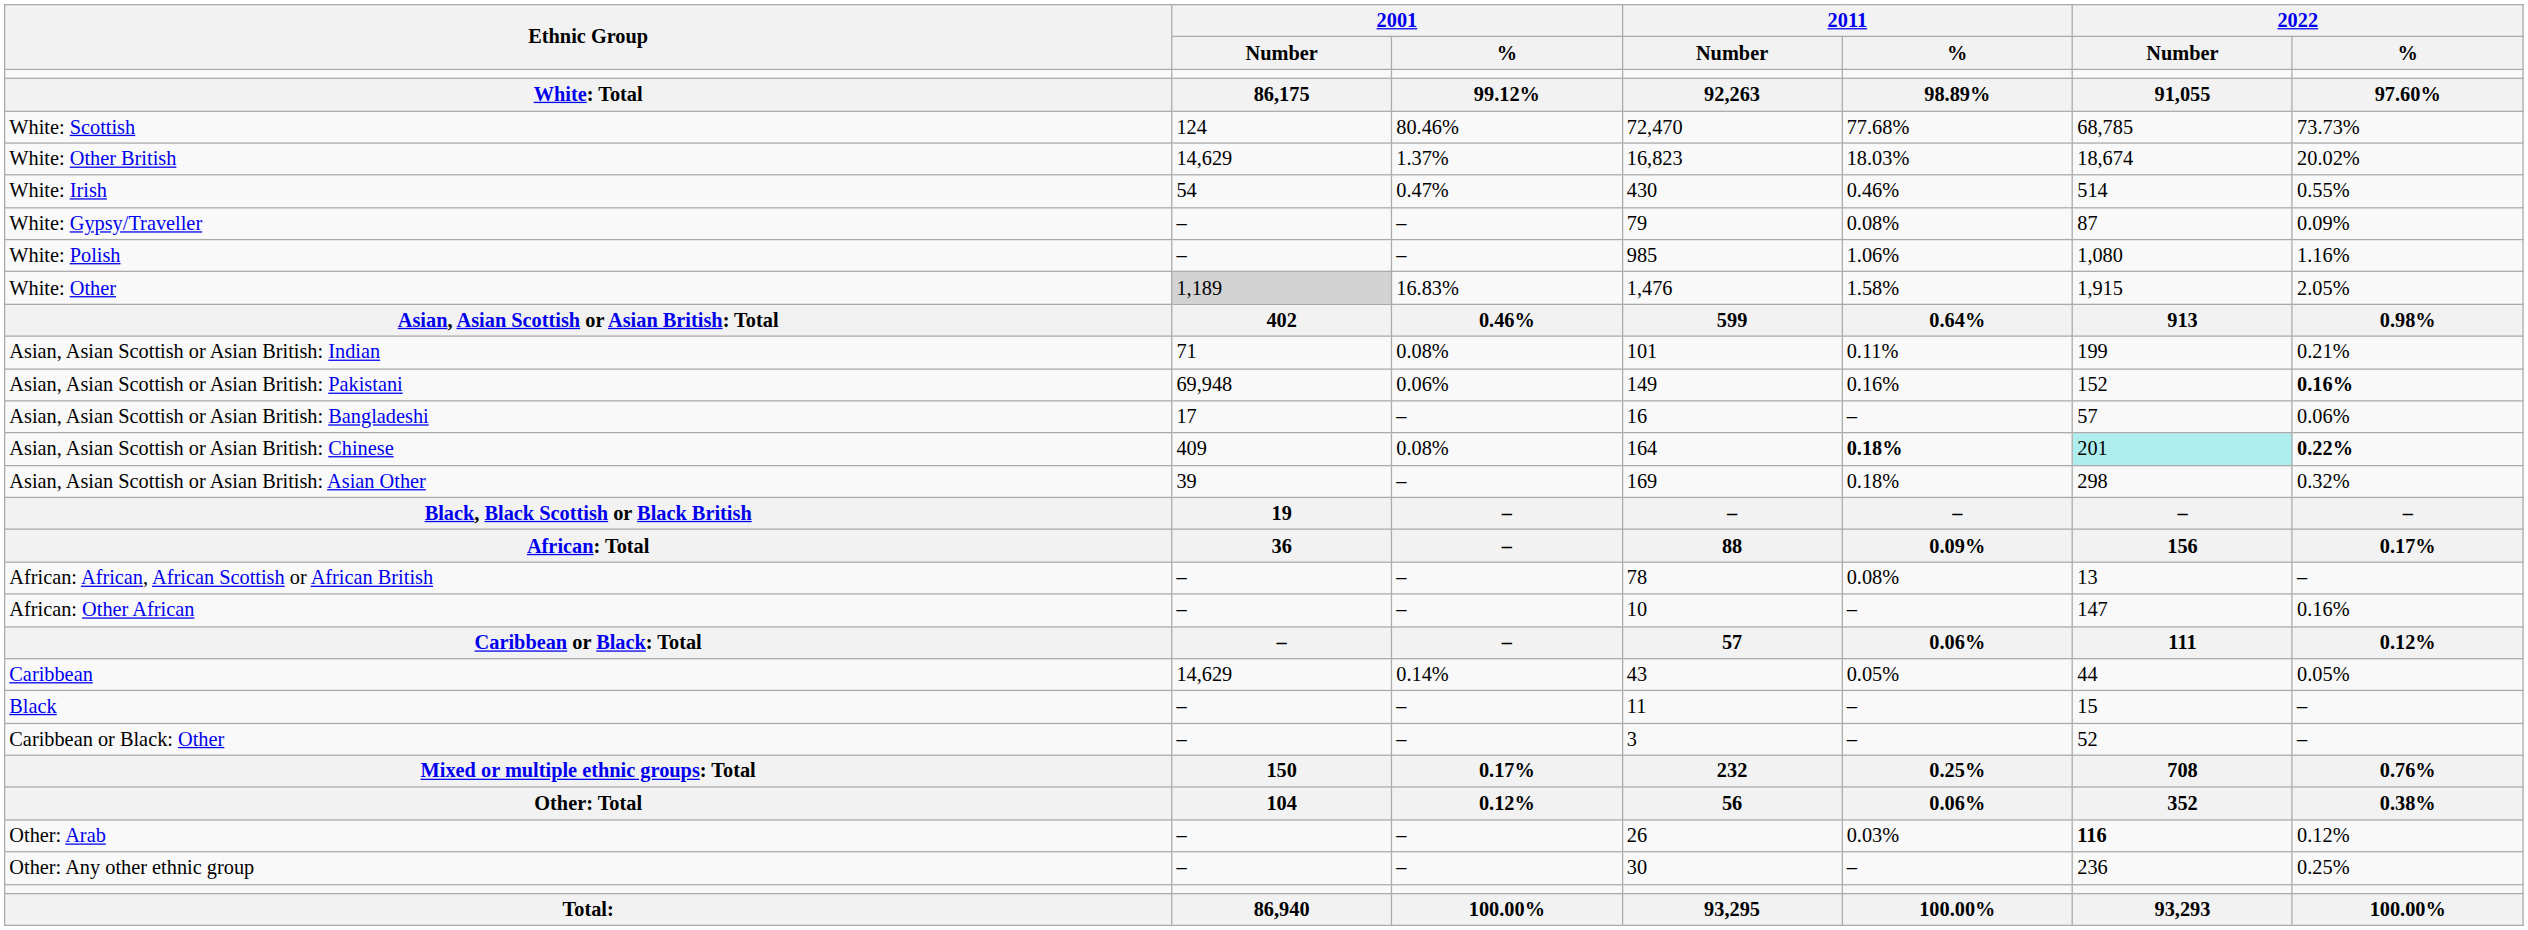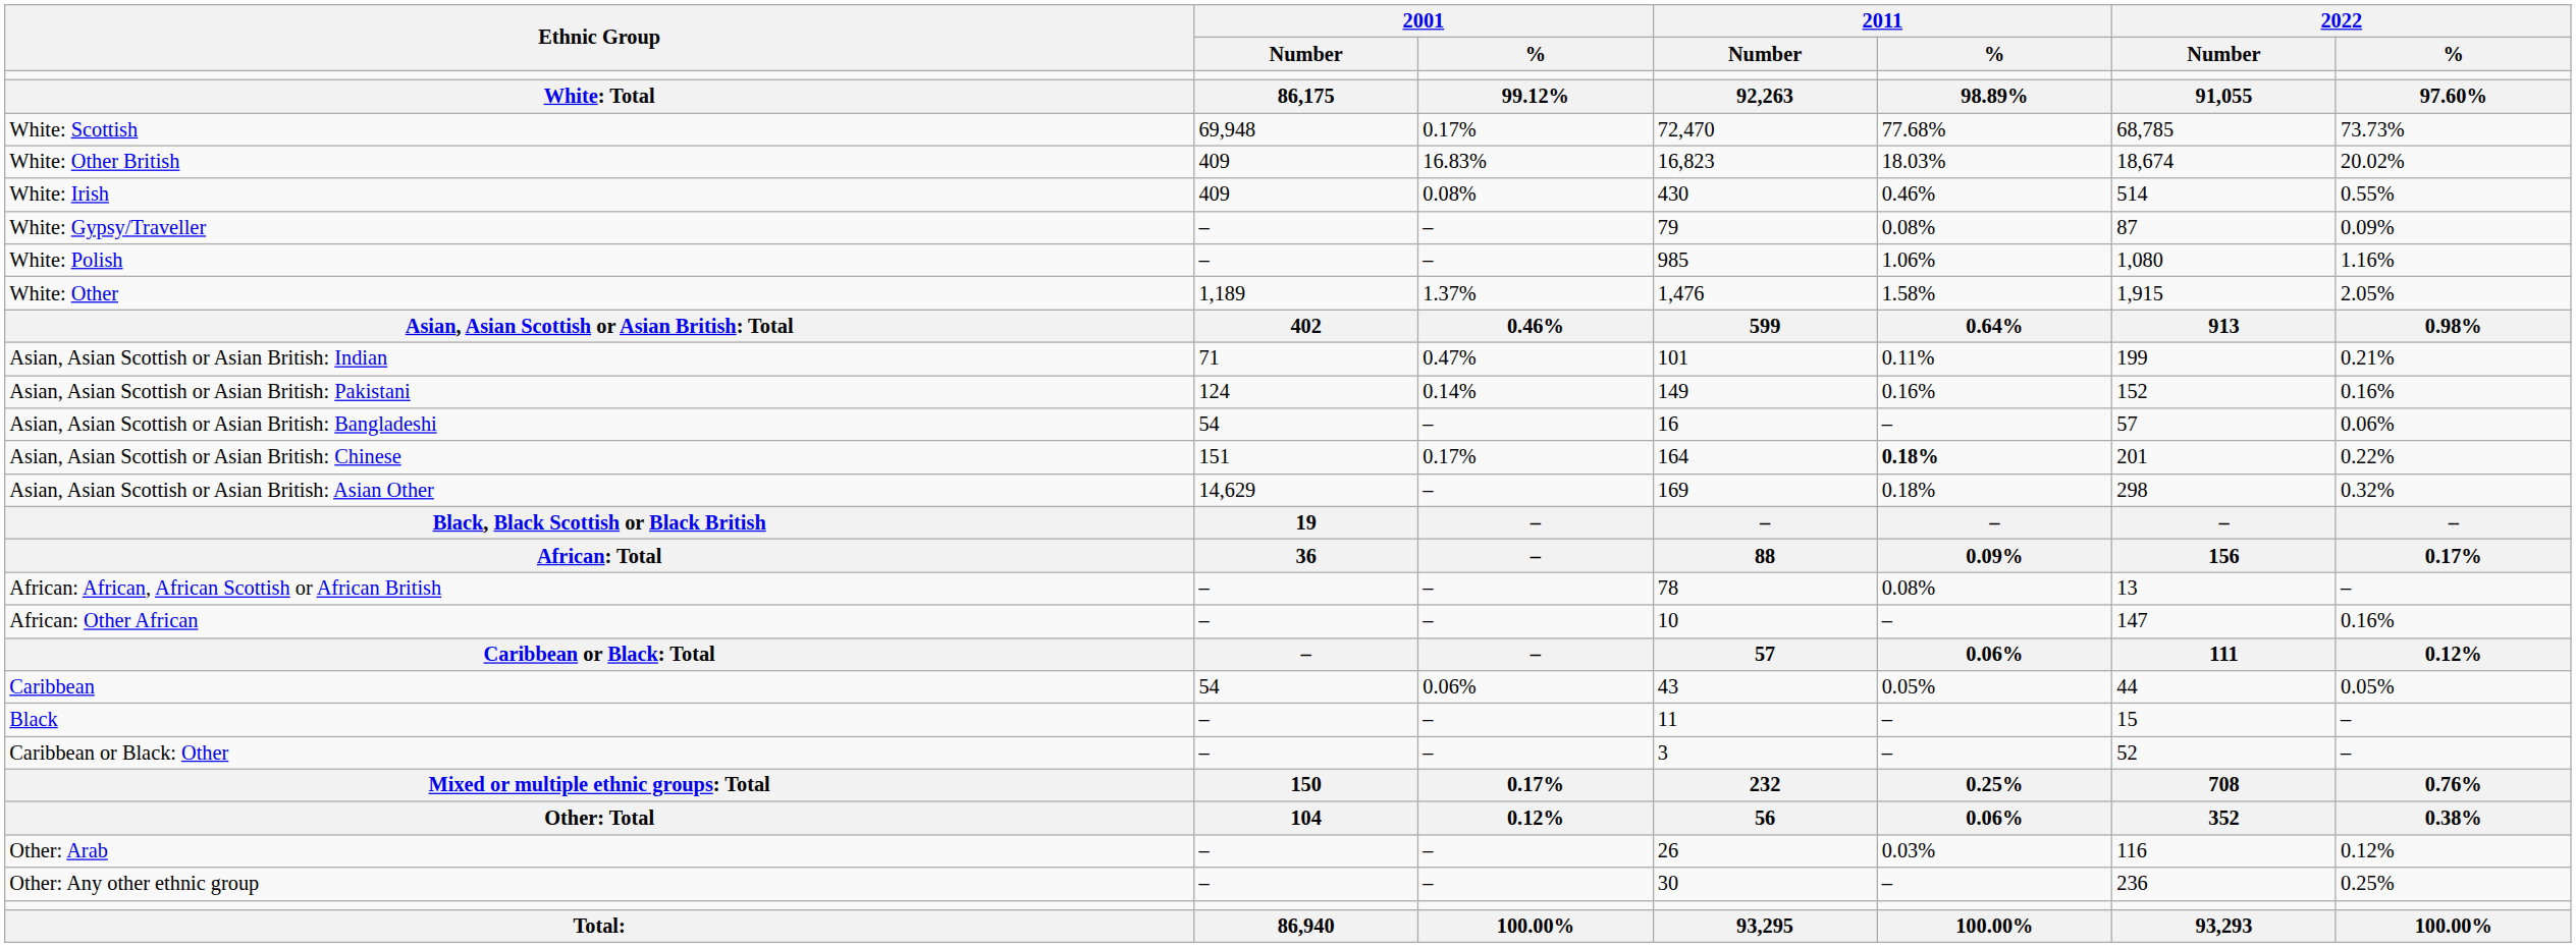 <table class="wikitable sortable" width="100%">
 <tr>
 <th rowspan="2">Ethnic Group</th>
 <th colspan="2"><a href='#'>2001</a></th>
 <th colspan="2"><a href='#'>2011</a></th>
 <th colspan="2"><a href='#'>2022</a></th>
 </tr>
 <tr>
 <th>Number</th>
 <th>%</th>
 <th>Number</th>
 <th>%</th>
 <th>Number</th>
 <th>%</th>
 </tr>
 <tr>
 <td></td>
 <td></td>
 <td></td>
 <td></td>
 <td></td>
 <td></td>
 <td></td>
 </tr>
 <tr>
 <th><a href='#'>White</a>: Total</th>
 <th>86,175</th>
 <th>99.12%</th>
 <th>92,263</th>
 <th>98.89%</th>
 <th>91,055</th>
 <th>97.60%</th>
 </tr>
 <tr>
 <td>White: <a href='#'>Scottish</a></td>
-<td>124</td>
-<td>80.46%</td>
+<td>69,948</td>
+<td>0.17%</td>
 <td>72,470</td>
 <td>77.68%</td>
 <td>68,785</td>
 <td>73.73%</td>
 </tr>
 <tr>
 <td>White: <a href='#'>Other British</a></td>
-<td>14,629</td>
-<td>1.37%</td>
+<td>409</td>
+<td>16.83%</td>
 <td>16,823</td>
 <td>18.03%</td>
 <td>18,674</td>
 <td>20.02%</td>
 </tr>
 <tr>
 <td>White: <a href='#'>Irish</a></td>
-<td>54</td>
-<td>0.47%</td>
+<td>409</td>
+<td>0.08%</td>
 <td>430</td>
 <td>0.46%</td>
 <td>514</td>
 <td>0.55%</td>
 </tr>
 <tr>
 <td>White: <a href='#'>Gypsy/Traveller</a></td>
 <td>–</td>
 <td>–</td>
 <td>79</td>
 <td>0.08%</td>
 <td>87</td>
 <td>0.09%</td>
 </tr>
 <tr>
 <td>White: <a href='#'>Polish</a></td>
 <td>–</td>
 <td>–</td>
 <td>985</td>
 <td>1.06%</td>
 <td>1,080</td>
 <td>1.16%</td>
 </tr>
 <tr>
 <td>White: <a href='#'>Other</a></td>
-<td style="background: lightgrey;">1,189</td>
-<td>16.83%</td>
+<td>1,189</td>
+<td>1.37%</td>
 <td>1,476</td>
 <td>1.58%</td>
 <td>1,915</td>
 <td>2.05%</td>
 </tr>
 <tr>
 <th><a href='#'>Asian</a>, <a href='#'>Asian Scottish</a> or <a href='#'>Asian British</a>: Total</th>
 <th>402</th>
 <th>0.46%</th>
 <th>599</th>
 <th>0.64%</th>
 <th>913</th>
 <th>0.98%</th>
 </tr>
 <tr>
 <td>Asian, Asian Scottish or Asian British: <a href='#'>Indian</a></td>
 <td>71</td>
-<td>0.08%</td>
+<td>0.47%</td>
 <td>101</td>
 <td>0.11%</td>
 <td>199</td>
 <td>0.21%</td>
 </tr>
 <tr>
 <td>Asian, Asian Scottish or Asian British: <a href='#'>Pakistani</a></td>
-<td>69,948</td>
-<td>0.06%</td>
+<td>124</td>
+<td>0.14%</td>
 <td>149</td>
 <td>0.16%</td>
 <td>152</td>
-<td><strong>0.16%</strong></td>
+<td>0.16%</td>
 </tr>
 <tr>
 <td>Asian, Asian Scottish or Asian British: <a href='#'>Bangladeshi</a></td>
-<td>17</td>
+<td>54</td>
 <td>–</td>
 <td>16</td>
 <td>–</td>
 <td>57</td>
 <td>0.06%</td>
 </tr>
 <tr>
 <td>Asian, Asian Scottish or Asian British: <a href='#'>Chinese</a></td>
-<td>409</td>
-<td>0.08%</td>
+<td>151</td>
+<td>0.17%</td>
 <td>164</td>
 <td><strong>0.18%</strong></td>
-<td style="background: paleturquoise;">201</td>
-<td><strong>0.22%</strong></td>
+<td>201</td>
+<td>0.22%</td>
 </tr>
 <tr>
 <td>Asian, Asian Scottish or Asian British: <a href='#'>Asian Other</a></td>
-<td>39</td>
+<td>14,629</td>
 <td>–</td>
 <td>169</td>
 <td>0.18%</td>
 <td>298</td>
 <td>0.32%</td>
 </tr>
 <tr>
 <th><a href='#'>Black</a>, <a href='#'>Black Scottish</a> or <a href='#'>Black British</a></th>
 <th>19</th>
 <th>–</th>
 <th>–</th>
 <th>–</th>
 <th>–</th>
 <th>–</th>
 </tr>
 <tr>
 <th><a href='#'>African</a>: Total</th>
 <th>36</th>
 <th>–</th>
 <th>88</th>
 <th>0.09%</th>
 <th>156</th>
 <th>0.17%</th>
 </tr>
 <tr>
 <td>African: <a href='#'>African</a>, <a href='#'>African Scottish</a> or <a href='#'>African British</a></td>
 <td>–</td>
 <td>–</td>
 <td>78</td>
 <td>0.08%</td>
 <td>13</td>
 <td>–</td>
 </tr>
 <tr>
 <td>African: <a href='#'>Other African</a></td>
 <td>–</td>
 <td>–</td>
 <td>10</td>
 <td>–</td>
 <td>147</td>
 <td>0.16%</td>
 </tr>
 <tr>
 <th><a href='#'>Caribbean</a> or <a href='#'>Black</a>: Total</th>
 <th>–</th>
 <th>–</th>
 <th>57</th>
 <th>0.06%</th>
 <th>111</th>
 <th>0.12%</th>
 </tr>
 <tr>
 <td><a href='#'>Caribbean</a></td>
-<td>14,629</td>
-<td>0.14%</td>
+<td>54</td>
+<td>0.06%</td>
 <td>43</td>
 <td>0.05%</td>
 <td>44</td>
 <td>0.05%</td>
 </tr>
 <tr>
 <td><a href='#'>Black</a></td>
 <td>–</td>
 <td>–</td>
 <td>11</td>
 <td>–</td>
 <td>15</td>
 <td>–</td>
 </tr>
 <tr>
 <td>Caribbean or Black: <a href='#'>Other</a></td>
 <td>–</td>
 <td>–</td>
 <td>3</td>
 <td>–</td>
 <td>52</td>
 <td>–</td>
 </tr>
 <tr>
 <th><a href='#'>Mixed or multiple ethnic groups</a>: Total</th>
 <th>150</th>
 <th>0.17%</th>
 <th>232</th>
 <th>0.25%</th>
 <th>708</th>
 <th>0.76%</th>
 </tr>
 <tr>
 <th>Other: Total</th>
 <th>104</th>
 <th>0.12%</th>
 <th>56</th>
 <th>0.06%</th>
 <th>352</th>
 <th>0.38%</th>
 </tr>
 <tr>
 <td>Other: <a href='#'>Arab</a></td>
 <td>–</td>
 <td>–</td>
 <td>26</td>
 <td>0.03%</td>
-<td><strong>116</strong></td>
+<td>116</td>
 <td>0.12%</td>
 </tr>
 <tr>
 <td>Other: Any other ethnic group</td>
 <td>–</td>
 <td>–</td>
 <td>30</td>
 <td>–</td>
 <td>236</td>
 <td>0.25%</td>
 </tr>
 <tr>
 <td></td>
 <td></td>
 <td></td>
 <td></td>
 <td></td>
 <td></td>
 <td></td>
 </tr>
 <tr>
 <th>Total:</th>
 <th>86,940</th>
 <th>100.00%</th>
 <th>93,295</th>
 <th>100.00%</th>
 <th>93,293</th>
 <th>100.00%</th>
 </tr>
 </table>
